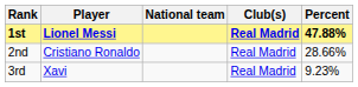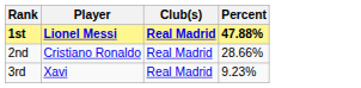 <table class="wikitable">
 <tr>
 <th>Rank</th>
 <th>Player</th>
-<th>National team</th>
 <th>Club(s)</th>
 <th>Percent</th>
 </tr>
 <tr style="background-color: #FFF68F; font-weight: bold;">
 <td>1st</td>
 <td><a href='#'>Lionel Messi</a></td>
-<td></td>
 <td> <a href='#'>Real Madrid</a></td>
 <td>47.88%</td>
 </tr>
 <tr>
 <td>2nd</td>
 <td><a href='#'>Cristiano Ronaldo</a></td>
-<td></td>
 <td> <a href='#'>Real Madrid</a></td>
 <td>28.66%</td>
 </tr>
 <tr>
 <td>3rd</td>
 <td><a href='#'>Xavi</a></td>
-<td></td>
 <td> <a href='#'>Real Madrid</a></td>
 <td>9.23%</td>
 </tr>
 </table>
